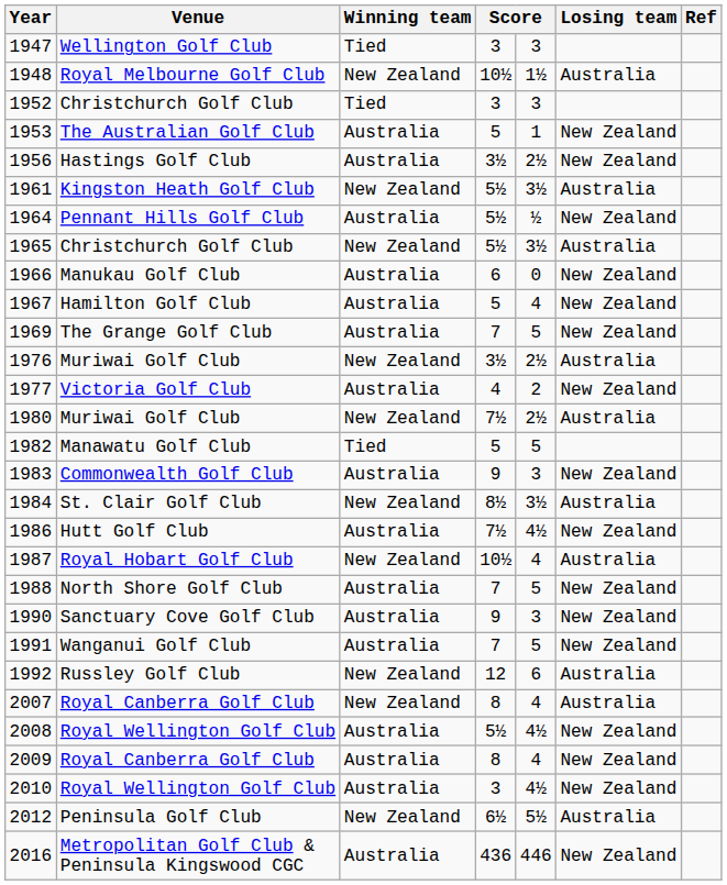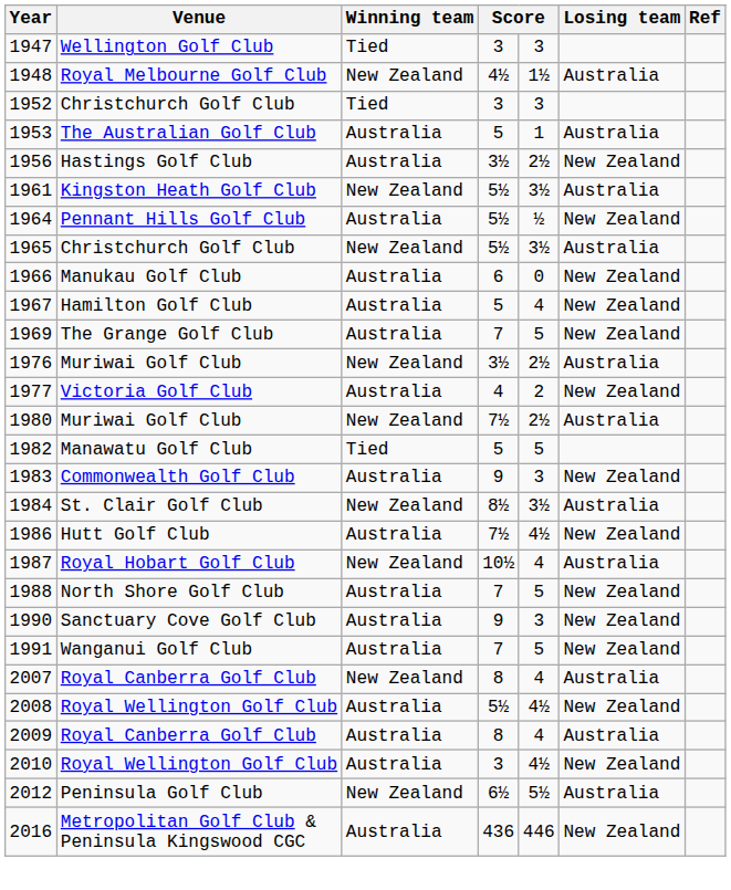 <table class="wikitable" style="font-size:95%;">
 <tr>
 <th>Year</th>
 <th>Venue</th>
 <th>Winning team</th>
 <th colspan="2">Score</th>
 <th>Losing team</th>
 <th>Ref</th>
 </tr>
 <tr>
 <td>1947</td>
 <td><a href='#'>Wellington Golf Club</a></td>
 <td>Tied</td>
 <td align="center">3</td>
 <td align="center">3</td>
 <td></td>
 <td></td>
 </tr>
 <tr>
 <td>1948</td>
 <td><a href='#'>Royal Melbourne Golf Club</a></td>
 <td>New Zealand</td>
-<td align="center">10½</td>
+<td align="center">4½</td>
 <td align="center">1½</td>
 <td>Australia</td>
 <td></td>
 </tr>
 <tr>
 <td>1952</td>
 <td>Christchurch Golf Club</td>
 <td>Tied</td>
 <td align="center">3</td>
 <td align="center">3</td>
 <td></td>
 <td></td>
 </tr>
 <tr>
 <td>1953</td>
 <td><a href='#'>The Australian Golf Club</a></td>
 <td>Australia</td>
 <td align="center">5</td>
 <td align="center">1</td>
-<td>New Zealand</td>
+<td>Australia</td>
 <td></td>
 </tr>
 <tr>
 <td>1956</td>
 <td>Hastings Golf Club</td>
 <td>Australia</td>
 <td align="center">3½</td>
 <td align="center">2½</td>
 <td>New Zealand</td>
 <td></td>
 </tr>
 <tr>
 <td>1961</td>
 <td><a href='#'>Kingston Heath Golf Club</a></td>
 <td>New Zealand</td>
 <td align="center">5½</td>
 <td align="center">3½</td>
 <td>Australia</td>
 <td></td>
 </tr>
 <tr>
 <td>1964</td>
 <td><a href='#'>Pennant Hills Golf Club</a></td>
 <td>Australia</td>
 <td align="center">5½</td>
 <td align="center">½</td>
 <td>New Zealand</td>
 <td></td>
 </tr>
 <tr>
 <td>1965</td>
 <td>Christchurch Golf Club</td>
 <td>New Zealand</td>
 <td align="center">5½</td>
 <td align="center">3½</td>
 <td>Australia</td>
 <td></td>
 </tr>
 <tr>
 <td>1966</td>
 <td>Manukau Golf Club</td>
 <td>Australia</td>
 <td align="center">6</td>
 <td align="center">0</td>
 <td>New Zealand</td>
 <td></td>
 </tr>
 <tr>
 <td>1967</td>
 <td>Hamilton Golf Club</td>
 <td>Australia</td>
 <td align="center">5</td>
 <td align="center">4</td>
 <td>New Zealand</td>
 <td></td>
 </tr>
 <tr>
 <td>1969</td>
 <td>The Grange Golf Club</td>
 <td>Australia</td>
 <td align="center">7</td>
 <td align="center">5</td>
 <td>New Zealand</td>
 <td></td>
 </tr>
 <tr>
 <td>1976</td>
 <td>Muriwai Golf Club</td>
 <td>New Zealand</td>
 <td align="center">3½</td>
 <td align="center">2½</td>
 <td>Australia</td>
 <td></td>
 </tr>
 <tr>
 <td>1977</td>
 <td><a href='#'>Victoria Golf Club</a></td>
 <td>Australia</td>
 <td align="center">4</td>
 <td align="center">2</td>
 <td>New Zealand</td>
 <td></td>
 </tr>
 <tr>
 <td>1980</td>
 <td>Muriwai Golf Club</td>
 <td>New Zealand</td>
 <td align="center">7½</td>
 <td align="center">2½</td>
 <td>Australia</td>
 <td></td>
 </tr>
 <tr>
 <td>1982</td>
 <td>Manawatu Golf Club</td>
 <td>Tied</td>
 <td align="center">5</td>
 <td align="center">5</td>
 <td></td>
 <td></td>
 </tr>
 <tr>
 <td>1983</td>
 <td><a href='#'>Commonwealth Golf Club</a></td>
 <td>Australia</td>
 <td align="center">9</td>
 <td align="center">3</td>
 <td>New Zealand</td>
 <td></td>
 </tr>
 <tr>
 <td>1984</td>
 <td>St. Clair Golf Club</td>
 <td>New Zealand</td>
 <td align="center">8½</td>
 <td align="center">3½</td>
 <td>Australia</td>
 <td></td>
 </tr>
 <tr>
 <td>1986</td>
 <td>Hutt Golf Club</td>
 <td>Australia</td>
 <td align="center">7½</td>
 <td align="center">4½</td>
 <td>New Zealand</td>
 <td></td>
 </tr>
 <tr>
 <td>1987</td>
 <td><a href='#'>Royal Hobart Golf Club</a></td>
 <td>New Zealand</td>
 <td align="center">10½</td>
 <td align="center">4</td>
 <td>Australia</td>
 <td></td>
 </tr>
 <tr>
 <td>1988</td>
 <td>North Shore Golf Club</td>
 <td>Australia</td>
 <td align="center">7</td>
 <td align="center">5</td>
 <td>New Zealand</td>
 <td></td>
 </tr>
 <tr>
 <td>1990</td>
 <td>Sanctuary Cove Golf Club</td>
 <td>Australia</td>
 <td align="center">9</td>
 <td align="center">3</td>
 <td>New Zealand</td>
 <td></td>
 </tr>
 <tr>
 <td>1991</td>
 <td>Wanganui Golf Club</td>
 <td>Australia</td>
 <td align="center">7</td>
 <td align="center">5</td>
 <td>New Zealand</td>
 <td></td>
 </tr>
 <tr>
-<td>1992</td>
-<td>Russley Golf Club</td>
-<td>New Zealand</td>
-<td align="center">12</td>
-<td align="center">6</td>
-<td>Australia</td>
-<td></td>
-</tr>
-<tr>
 <td>2007</td>
 <td><a href='#'>Royal Canberra Golf Club</a></td>
 <td>New Zealand</td>
 <td align="center">8</td>
 <td align="center">4</td>
 <td>Australia</td>
 <td></td>
 </tr>
 <tr>
 <td>2008</td>
 <td><a href='#'>Royal Wellington Golf Club</a></td>
 <td>Australia</td>
 <td align="center">5½</td>
 <td align="center">4½</td>
 <td>New Zealand</td>
 <td></td>
 </tr>
 <tr>
 <td>2009</td>
 <td><a href='#'>Royal Canberra Golf Club</a></td>
 <td>Australia</td>
 <td align="center">8</td>
 <td align="center">4</td>
-<td>New Zealand</td>
+<td>Australia</td>
 <td></td>
 </tr>
 <tr>
 <td>2010</td>
 <td><a href='#'>Royal Wellington Golf Club</a></td>
 <td>Australia</td>
 <td align="center">3</td>
 <td align="center">4½</td>
 <td>New Zealand</td>
 <td></td>
 </tr>
 <tr>
 <td>2012</td>
 <td>Peninsula Golf Club</td>
 <td>New Zealand</td>
 <td align="center">6½</td>
 <td align="center">5½</td>
 <td>Australia</td>
 <td></td>
 </tr>
 <tr>
 <td>2016</td>
 <td><a href='#'>Metropolitan Golf Club</a> &<br>Peninsula Kingswood CGC</td>
 <td>Australia</td>
 <td align="center">436</td>
 <td align="center">446</td>
 <td>New Zealand</td>
 <td></td>
 </tr>
 </table>
